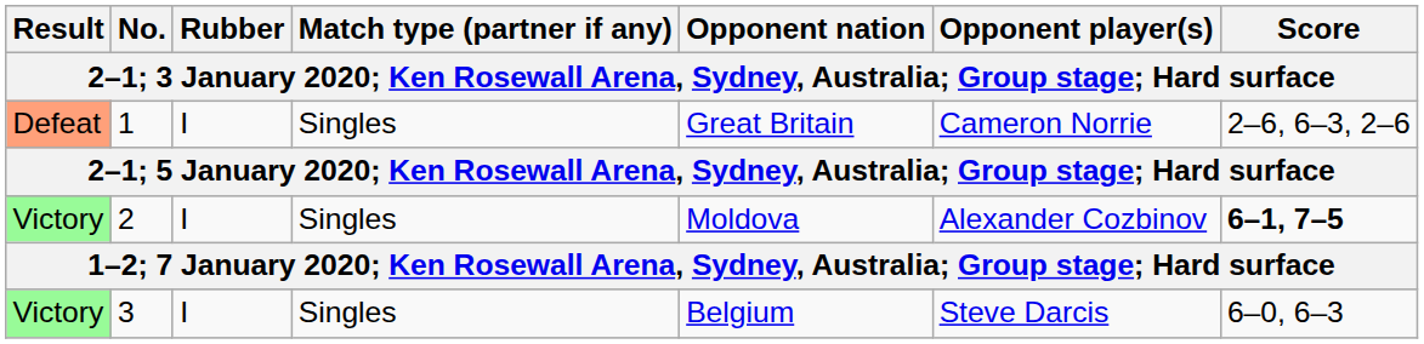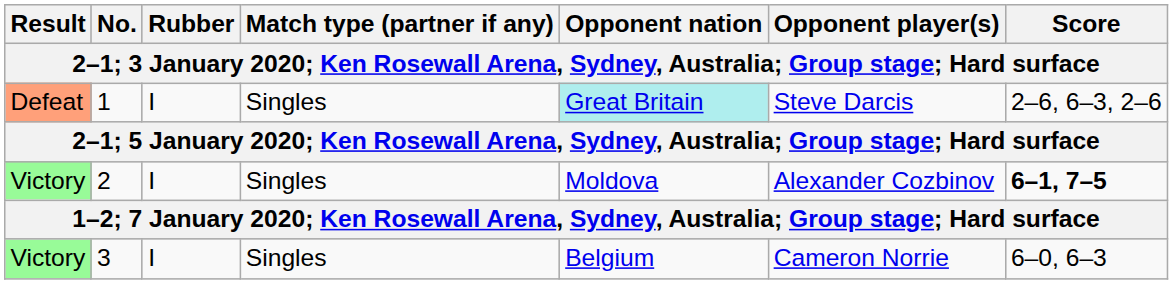 <table class=wikitable>
 <tr>
 <th>Result</th>
 <th>No.</th>
 <th>Rubber</th>
 <th>Match type (partner if any)</th>
 <th>Opponent nation</th>
 <th>Opponent player(s)</th>
 <th>Score</th>
 </tr>
 <tr>
 <th colspan=7>2–1; 3 January 2020; <a href='#'>Ken Rosewall Arena</a>, <a href='#'>Sydney</a>, Australia; <a href='#'>Group stage</a>; Hard surface</th>
 </tr>
 <tr>
 <td bgcolor=FFA07A>Defeat</td>
 <td>1</td>
 <td>I</td>
 <td>Singles</td>
-<td> <a href='#'>Great Britain</a></td>
-<td><a href='#'>Cameron Norrie</a></td>
+<td style="background: paleturquoise;"> <a href='#'>Great Britain</a></td>
+<td><a href='#'>Steve Darcis</a></td>
 <td>2–6, 6–3, 2–6</td>
 </tr>
 <tr>
 <th colspan=7>2–1; 5 January 2020; <a href='#'>Ken Rosewall Arena</a>, <a href='#'>Sydney</a>, Australia; <a href='#'>Group stage</a>; Hard surface</th>
 </tr>
 <tr>
 <td bgcolor=98FB98>Victory</td>
 <td>2</td>
 <td>I</td>
 <td>Singles</td>
 <td> <a href='#'>Moldova</a></td>
 <td><a href='#'>Alexander Cozbinov</a></td>
 <td><strong>6–1, 7–5</strong></td>
 </tr>
 <tr>
 <th colspan=7>1–2; 7 January 2020; <a href='#'>Ken Rosewall Arena</a>, <a href='#'>Sydney</a>, Australia; <a href='#'>Group stage</a>; Hard surface</th>
 </tr>
 <tr>
 <td bgcolor=98FB98>Victory</td>
 <td>3</td>
 <td>I</td>
 <td>Singles</td>
 <td> <a href='#'>Belgium</a></td>
-<td><a href='#'>Steve Darcis</a></td>
+<td><a href='#'>Cameron Norrie</a></td>
 <td>6–0, 6–3</td>
 </tr>
 </table>
